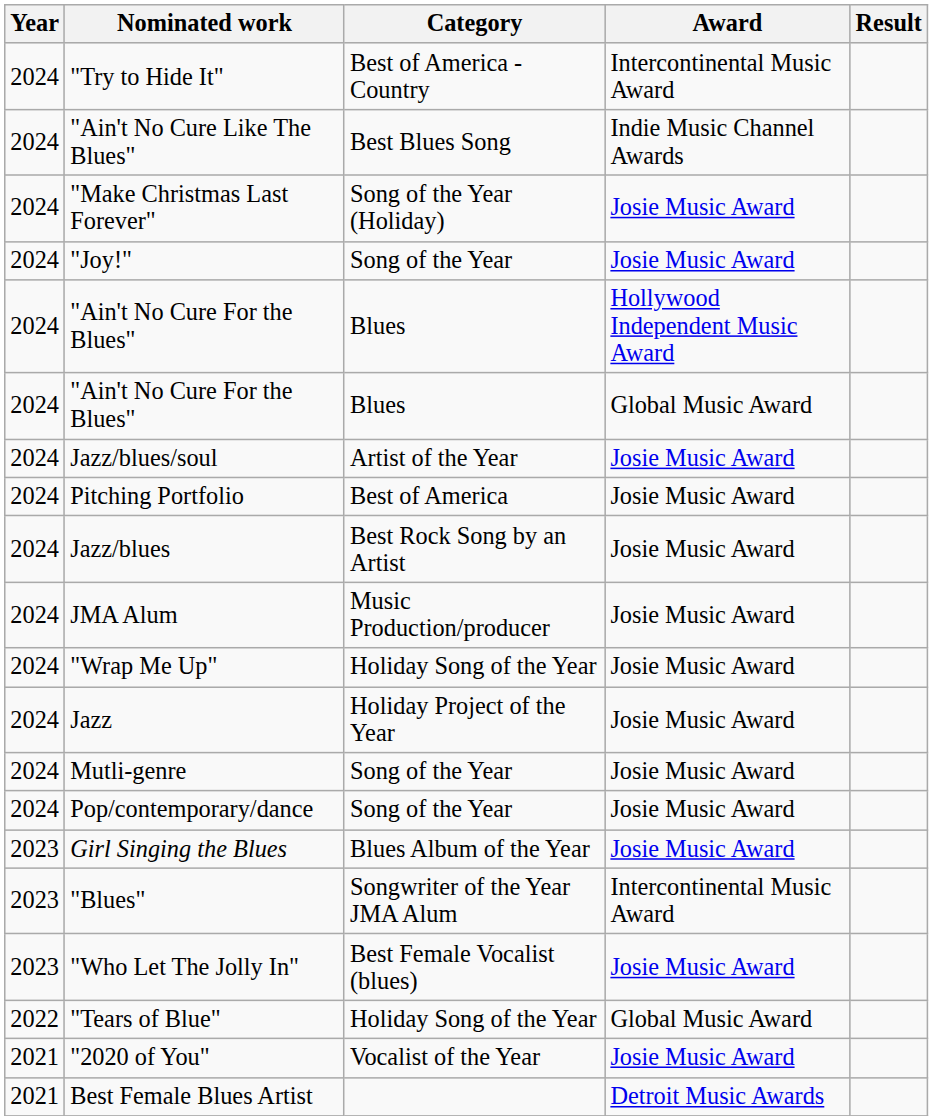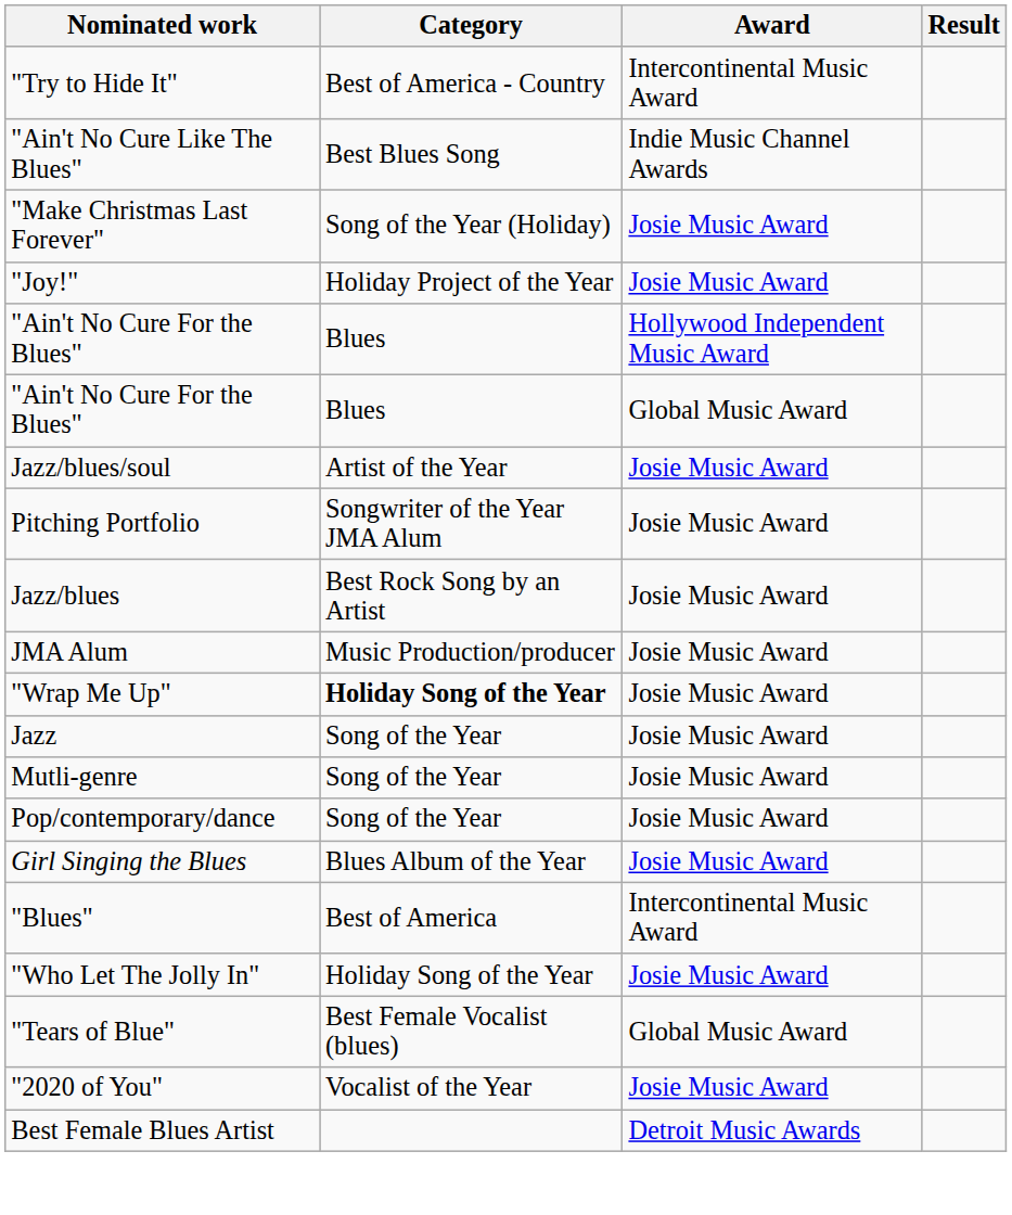 <table class="wikitable sortable">
 <tr>
-<th>Year</th>
 <th>Nominated work</th>
 <th>Category</th>
 <th>Award</th>
 <th>Result</th>
 </tr>
 <tr>
-<td>2024</td>
 <td>"Try to Hide It"</td>
 <td>Best of America - Country</td>
 <td>Intercontinental Music Award</td>
 <td></td>
 </tr>
 <tr>
-<td>2024</td>
 <td>"Ain't No Cure Like The Blues"</td>
 <td>Best Blues Song</td>
 <td>Indie Music Channel Awards</td>
 <td></td>
 </tr>
 <tr>
-<td>2024</td>
 <td>"Make Christmas Last Forever"</td>
 <td>Song of the Year (Holiday)</td>
 <td><a href='#'>Josie Music Award</a></td>
 <td></td>
 </tr>
 <tr>
-<td>2024</td>
 <td>"Joy!"</td>
-<td>Song of the Year</td>
+<td>Holiday Project of the Year</td>
 <td><a href='#'>Josie Music Award</a></td>
 <td></td>
 </tr>
 <tr>
-<td>2024</td>
 <td>"Ain't No Cure For the Blues"</td>
 <td>Blues</td>
 <td><a href='#'>Hollywood Independent Music Award</a></td>
 <td></td>
 </tr>
 <tr>
-<td>2024</td>
 <td>"Ain't No Cure For the Blues"</td>
 <td>Blues</td>
 <td>Global Music Award</td>
 <td></td>
 </tr>
 <tr>
-<td>2024</td>
 <td>Jazz/blues/soul</td>
 <td>Artist of the Year</td>
 <td><a href='#'>Josie Music Award</a></td>
 <td></td>
 </tr>
 <tr>
-<td>2024</td>
 <td>Pitching Portfolio</td>
-<td>Best of America</td>
+<td>Songwriter of the Year JMA Alum</td>
 <td Josie Music Awards>Josie Music Award</td>
 <td></td>
 </tr>
 <tr>
-<td>2024</td>
 <td>Jazz/blues</td>
 <td>Best Rock Song by an Artist</td>
 <td>Josie Music Award</td>
 <td></td>
 </tr>
 <tr>
-<td>2024</td>
 <td>JMA Alum</td>
 <td>Music Production/producer</td>
 <td>Josie Music Award</td>
 <td></td>
 </tr>
 <tr>
-<td>2024</td>
 <td>"Wrap Me Up"</td>
-<td>Holiday Song of the Year</td>
+<td><strong>Holiday Song of the Year</strong></td>
 <td>Josie Music Award</td>
 <td></td>
 </tr>
 <tr>
-<td>2024</td>
 <td>Jazz</td>
-<td>Holiday Project of the Year</td>
+<td>Song of the Year</td>
 <td>Josie Music Award</td>
 <td></td>
 </tr>
 <tr>
-<td>2024</td>
 <td>Mutli-genre</td>
 <td>Song of the Year</td>
 <td>Josie Music Award</td>
 <td></td>
 </tr>
 <tr>
-<td>2024</td>
 <td>Pop/contemporary/dance</td>
 <td>Song of the Year</td>
 <td>Josie Music Award</td>
 <td></td>
 </tr>
 <tr>
-<td>2023</td>
 <td><em>Girl Singing the Blues</em></td>
 <td>Blues Album of the Year</td>
 <td><a href='#'>Josie Music Award</a></td>
 <td></td>
 </tr>
 <tr>
-<td>2023</td>
 <td>"Blues"</td>
-<td>Songwriter of the Year JMA Alum</td>
+<td>Best of America</td>
 <td>Intercontinental Music Award</td>
 <td></td>
 </tr>
 <tr>
-<td>2023</td>
 <td>"Who Let The Jolly In"</td>
-<td>Best Female Vocalist (blues)</td>
+<td>Holiday Song of the Year</td>
 <td><a href='#'>Josie Music Award</a></td>
 <td></td>
 </tr>
 <tr>
-<td>2022</td>
 <td>"Tears of Blue"</td>
-<td>Holiday Song of the Year</td>
+<td>Best Female Vocalist (blues)</td>
 <td>Global Music Award</td>
 <td></td>
 </tr>
 <tr>
-<td>2021</td>
 <td>"2020 of You"</td>
 <td>Vocalist of the Year</td>
 <td><a href='#'>Josie Music Award</a></td>
 <td></td>
 </tr>
 <tr>
-<td>2021</td>
 <td>Best Female Blues Artist</td>
 <td></td>
 <td><a href='#'>Detroit Music Awards</a></td>
 <td></td>
 </tr>
 </table>
